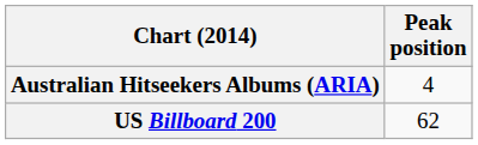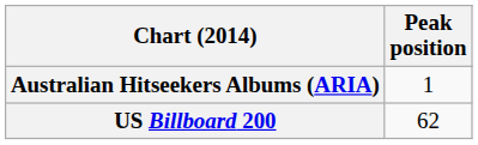 <table class="wikitable sortable plainrowheaders" style="text-align:center">
 <tr>
 <th scope="col">Chart (2014)</th>
 <th scope="col">Peak<br>position</th>
 </tr>
 <tr>
 <th scope="row">Australian Hitseekers Albums (<a href='#'>ARIA</a>)</th>
-<td>4</td>
+<td>1</td>
 </tr>
 <tr>
 <th scope="row">US <a href='#'><em>Billboard</em> 200</a></th>
 <td>62</td>
 </tr>
 </table>
